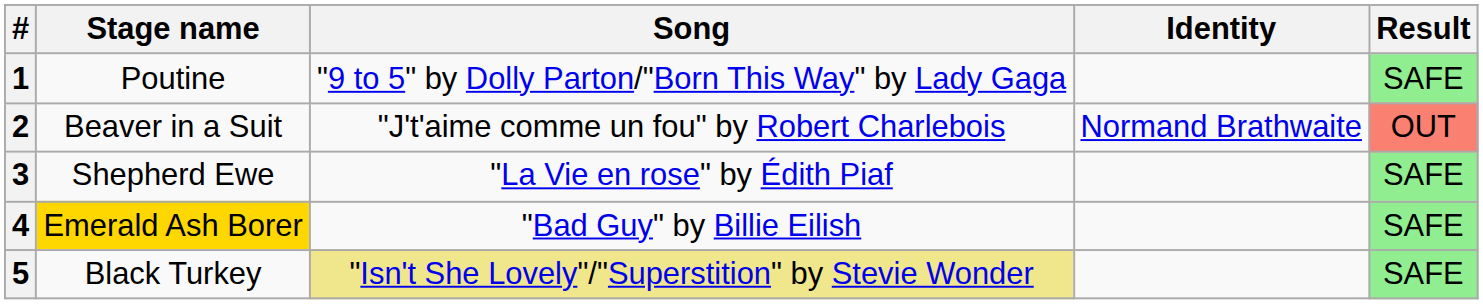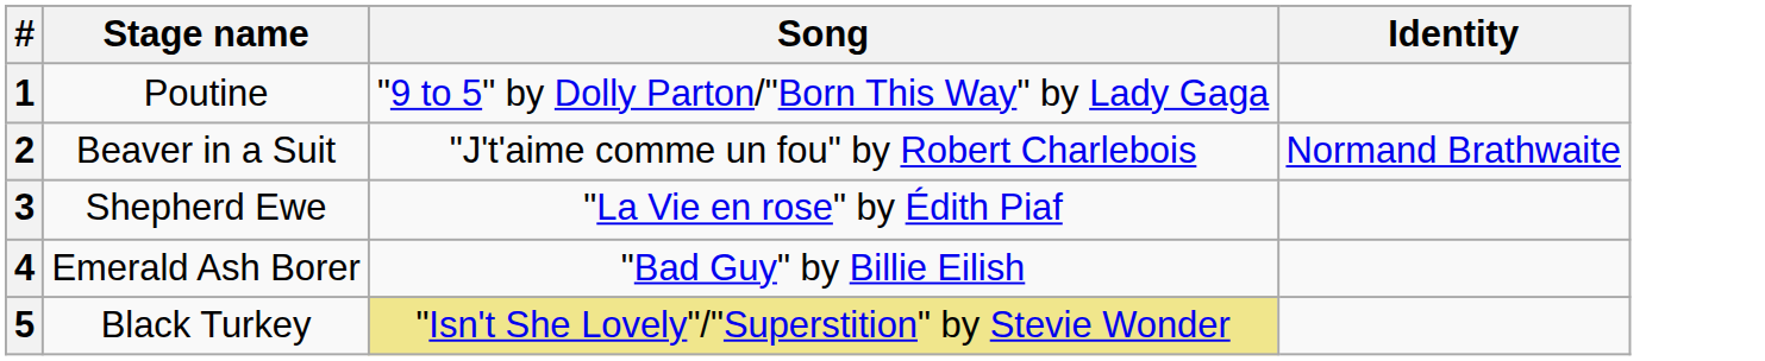 <table class="wikitable plainrowheaders" style="text-align: center;">
 <tr>
 <th>#</th>
 <th>Stage name</th>
 <th>Song</th>
 <th>Identity</th>
-<th>Result</th>
 </tr>
 <tr>
 <th>1</th>
 <td>Poutine</td>
 <td>"<a href='#'>9 to 5</a>" by <a href='#'>Dolly Parton</a>/"<a href='#'>Born This Way</a>" by <a href='#'>Lady Gaga</a></td>
 <td></td>
-<td bgcolor=lightgreen>SAFE</td>
 </tr>
 <tr>
 <th>2</th>
 <td>Beaver in a Suit</td>
 <td>"J't'aime comme un fou" by <a href='#'>Robert Charlebois</a></td>
 <td><a href='#'>Normand Brathwaite</a></td>
-<td bgcolor=salmon>OUT</td>
 </tr>
 <tr>
 <th>3</th>
 <td>Shepherd Ewe</td>
 <td>"<a href='#'>La Vie en rose</a>" by <a href='#'>Édith Piaf</a></td>
 <td></td>
-<td bgcolor=lightgreen>SAFE</td>
 </tr>
 <tr>
 <th>4</th>
-<td style="background: gold;">Emerald Ash Borer</td>
+<td>Emerald Ash Borer</td>
 <td>"<a href='#'>Bad Guy</a>" by <a href='#'>Billie Eilish</a></td>
 <td></td>
-<td bgcolor=lightgreen>SAFE</td>
 </tr>
 <tr>
 <th>5</th>
 <td>Black Turkey</td>
 <td style="background: khaki;">"<a href='#'>Isn't She Lovely</a>"/"<a href='#'>Superstition</a>" by <a href='#'>Stevie Wonder</a></td>
 <td></td>
-<td bgcolor=lightgreen>SAFE</td>
 </tr>
 </table>
